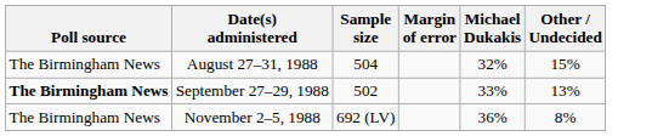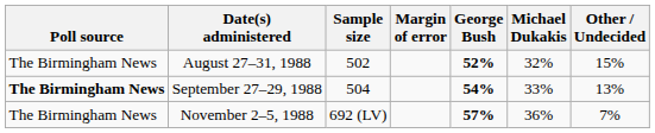 <table class="wikitable sortable mw-datatable" style="font-size:90%;text-align:center;line-height:17px">
 <tr valign=bottom>
 <th>Poll source</th>
 <th>Date(s)<br>administered</th>
 <th>Sample<br>size</th>
 <th>Margin<br>of error</th>
+<th class="unsortable">George<br>Bush<br><small></small></th>
 <th class="unsortable">Michael<br>Dukakis<br><small></small></th>
 <th class="unsortable">Other /<br>Undecided</th>
 </tr>
 <tr>
 <td style="text-align:left;">The Birmingham News</td>
 <td data-sort-value="2022-09-07">August 27–31, 1988</td>
-<td>504</td>
+<td>502</td>
 <td></td>
+<td><strong>52%</strong></td>
 <td>32%</td>
 <td>15%</td>
 </tr>
 <tr>
 <td style="text-align:left;"><strong>The Birmingham News</strong></td>
 <td data-sort-value="2022-09-07">September 27–29, 1988</td>
-<td>502</td>
+<td>504</td>
 <td></td>
+<td><strong>54%</strong></td>
 <td>33%</td>
 <td>13%</td>
 </tr>
 <tr>
 <td style="text-align:left;">The Birmingham News</td>
 <td data-sort-value="2022-09-07">November 2–5, 1988</td>
 <td>692 (LV)</td>
 <td></td>
+<td><strong>57%</strong></td>
 <td>36%</td>
-<td>8%</td>
+<td>7%</td>
 </tr>
 </table>
